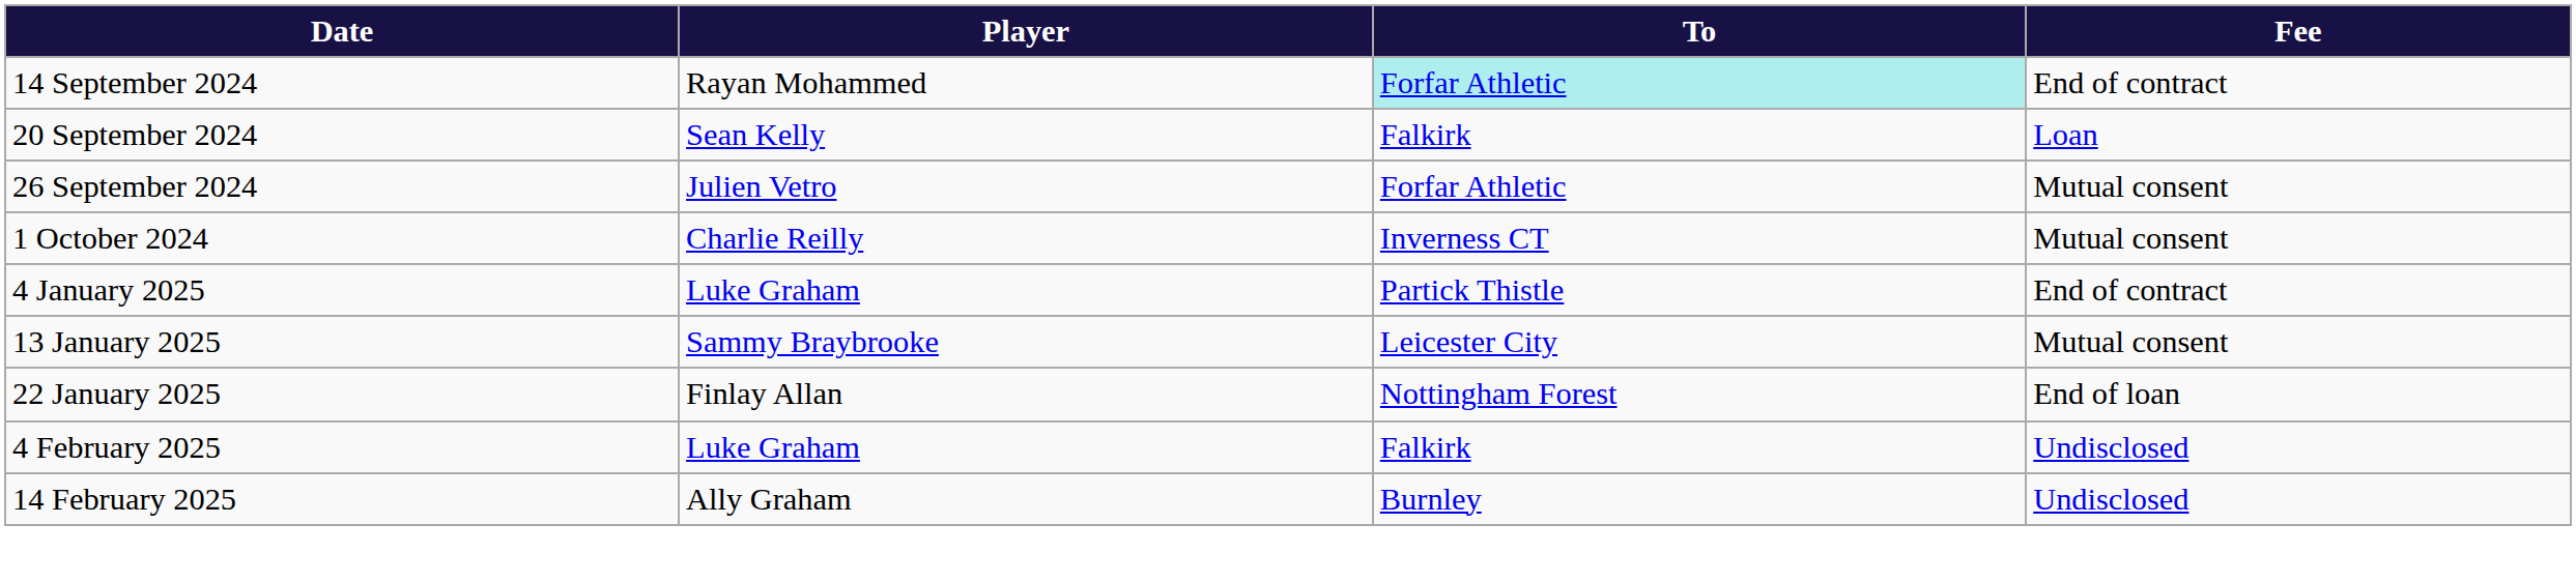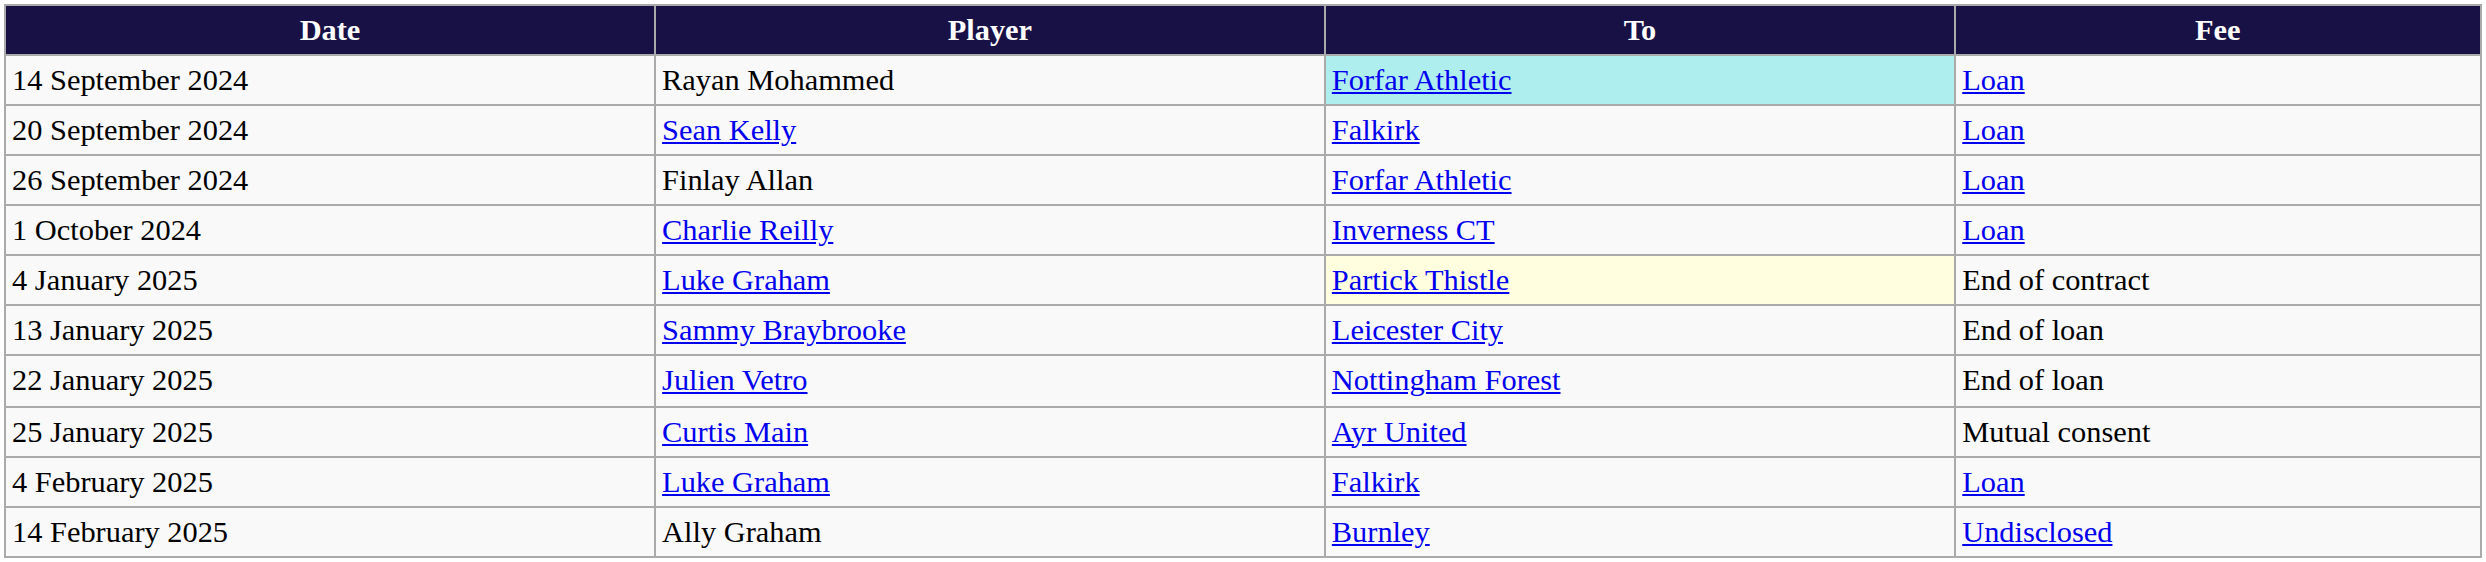 <table class="wikitable" style="text-align:left; font-size:95%;width:98%;">
 <tr>
 <th style="background:#181146; color:white;">Date</th>
 <th style="background:#181146; color:white;">Player</th>
 <th style="background:#181146; color:white;">To</th>
 <th style="background:#181146; color:white;">Fee</th>
 </tr>
 <tr>
 <td>14 September 2024</td>
 <td> Rayan Mohammed</td>
 <td style="background: paleturquoise;"> <a href='#'>Forfar Athletic</a></td>
-<td>End of contract</td>
+<td><a href='#'>Loan</a></td>
 </tr>
 <tr>
 <td>20 September 2024</td>
 <td> <a href='#'>Sean Kelly</a></td>
 <td> <a href='#'>Falkirk</a></td>
 <td><a href='#'>Loan</a></td>
 </tr>
 <tr>
 <td>26 September 2024</td>
-<td> <a href='#'>Julien Vetro</a></td>
+<td> Finlay Allan</td>
 <td> <a href='#'>Forfar Athletic</a></td>
-<td>Mutual consent</td>
+<td><a href='#'>Loan</a></td>
 </tr>
 <tr>
 <td>1 October 2024</td>
 <td> <a href='#'>Charlie Reilly</a></td>
 <td> <a href='#'>Inverness CT</a></td>
-<td>Mutual consent</td>
+<td><a href='#'>Loan</a></td>
 </tr>
 <tr>
 <td>4 January 2025</td>
 <td> <a href='#'>Luke Graham</a></td>
-<td> <a href='#'>Partick Thistle</a></td>
+<td style="background: lightyellow;"> <a href='#'>Partick Thistle</a></td>
 <td>End of contract</td>
 </tr>
 <tr>
 <td>13 January 2025</td>
 <td> <a href='#'>Sammy Braybrooke</a></td>
 <td> <a href='#'>Leicester City</a></td>
-<td>Mutual consent</td>
+<td>End of loan</td>
 </tr>
 <tr>
 <td>22 January 2025</td>
-<td> Finlay Allan</td>
+<td> <a href='#'>Julien Vetro</a></td>
 <td> <a href='#'>Nottingham Forest</a></td>
 <td>End of loan</td>
+</tr>
+<tr>
+<td>25 January 2025</td>
+<td> <a href='#'>Curtis Main</a></td>
+<td> <a href='#'>Ayr United</a></td>
+<td>Mutual consent</td>
 </tr>
 <tr>
 <td>4 February 2025</td>
 <td> <a href='#'>Luke Graham</a></td>
 <td> <a href='#'>Falkirk</a></td>
-<td><a href='#'>Undisclosed</a></td>
+<td><a href='#'>Loan</a></td>
 </tr>
 <tr>
 <td>14 February 2025</td>
 <td> Ally Graham</td>
 <td> <a href='#'>Burnley</a></td>
 <td><a href='#'>Undisclosed</a></td>
 </tr>
 </table>
